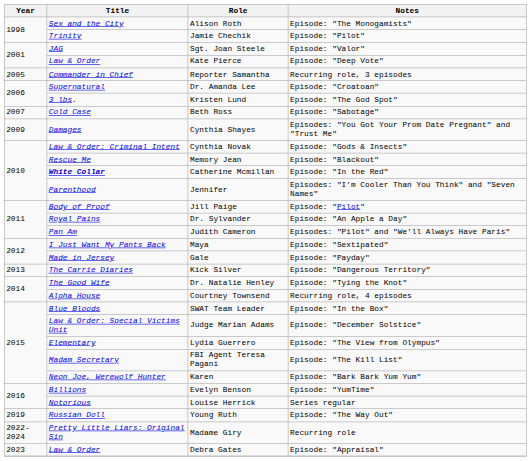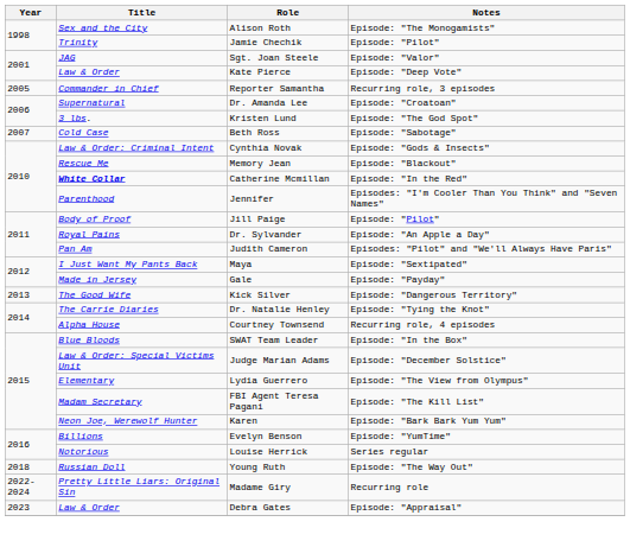 <table class="wikitable sortable">
 <tr>
 <th>Year</th>
 <th>Title</th>
 <th>Role</th>
 <th class="unsortable">Notes</th>
 </tr>
 <tr>
 <td rowspan="2">1998</td>
 <td><em><a href='#'>Sex and the City</a></em></td>
 <td>Alison Roth</td>
 <td>Episode: "The Monogamists"</td>
 </tr>
 <tr>
 <td><em><a href='#'>Trinity</a></em></td>
 <td>Jamie Chechik</td>
 <td>Episode: "Pilot"</td>
 </tr>
 <tr>
 <td rowspan="2">2001</td>
 <td><em><a href='#'>JAG</a></em></td>
 <td>Sgt. Joan Steele</td>
 <td>Episode: "Valor"</td>
 </tr>
 <tr>
 <td><em><a href='#'>Law & Order</a> </em></td>
 <td>Kate Pierce</td>
 <td>Episode: "Deep Vote"</td>
 </tr>
 <tr>
 <td>2005</td>
 <td><em><a href='#'>Commander in Chief</a></em></td>
 <td>Reporter Samantha</td>
 <td>Recurring role, 3 episodes</td>
 </tr>
 <tr>
 <td rowspan="2">2006</td>
 <td><em><a href='#'>Supernatural</a></em></td>
 <td>Dr. Amanda Lee</td>
 <td>Episode: "Croatoan"</td>
 </tr>
 <tr>
 <td><em><a href='#'>3 lbs</a>. </em></td>
 <td>Kristen Lund</td>
 <td>Episode: "The God Spot"</td>
 </tr>
 <tr>
 <td>2007</td>
 <td><em><a href='#'>Cold Case</a></em></td>
 <td>Beth Ross</td>
 <td>Episode: "Sabotage"</td>
 </tr>
 <tr>
-<td>2009</td>
-<td><em><a href='#'>Damages</a></em></td>
-<td>Cynthia Shayes</td>
-<td>Episodes: "You Got Your Prom Date Pregnant" and "Trust Me"</td>
-</tr>
-<tr>
 <td rowspan="4">2010</td>
 <td><em><a href='#'>Law & Order: Criminal Intent</a></em></td>
 <td>Cynthia Novak</td>
 <td>Episode: "Gods & Insects"</td>
 </tr>
 <tr>
 <td><em><a href='#'>Rescue Me</a></em></td>
 <td>Memory Jean</td>
 <td>Episode: "Blackout"</td>
 </tr>
 <tr>
 <td><strong><em><a href='#'>White Collar</a></em></strong></td>
 <td>Catherine Mcmillan</td>
 <td>Episode: "In the Red"</td>
 </tr>
 <tr>
 <td><em><a href='#'>Parenthood</a></em></td>
 <td>Jennifer</td>
 <td>Episodes: "I'm Cooler Than You Think" and "Seven Names"</td>
 </tr>
 <tr>
 <td rowspan="3">2011</td>
 <td><em><a href='#'>Body of Proof</a></em></td>
 <td>Jill Paige</td>
 <td>Episode: "<a href='#'>Pilot</a>"</td>
 </tr>
 <tr>
 <td><em><a href='#'>Royal Pains</a></em></td>
 <td>Dr. Sylvander</td>
 <td>Episode: "An Apple a Day"</td>
 </tr>
 <tr>
 <td><em><a href='#'>Pan Am</a></em></td>
 <td>Judith Cameron</td>
 <td>Episodes: "Pilot" and "We'll Always Have Paris"</td>
 </tr>
 <tr>
 <td rowspan="2">2012</td>
 <td><em><a href='#'>I Just Want My Pants Back</a></em></td>
 <td>Maya</td>
 <td>Episode: "Sextipated"</td>
 </tr>
 <tr>
 <td><em><a href='#'>Made in Jersey</a></em></td>
 <td>Gale</td>
 <td>Episode: "Payday"</td>
 </tr>
 <tr>
 <td>2013</td>
-<td><em><a href='#'>The Carrie Diaries</a></em></td>
+<td><em><a href='#'>The Good Wife</a></em></td>
 <td>Kick Silver</td>
 <td>Episode: "Dangerous Territory"</td>
 </tr>
 <tr>
 <td rowspan="2">2014</td>
-<td><em><a href='#'>The Good Wife</a></em></td>
+<td><em><a href='#'>The Carrie Diaries</a></em></td>
 <td>Dr. Natalie Henley</td>
 <td>Episode: "Tying the Knot"</td>
 </tr>
 <tr>
 <td><em><a href='#'>Alpha House</a></em></td>
 <td>Courtney Townsend</td>
 <td>Recurring role, 4 episodes</td>
 </tr>
 <tr>
 <td rowspan="5">2015</td>
 <td><em><a href='#'>Blue Bloods</a></em></td>
 <td>SWAT Team Leader</td>
 <td>Episode: "In the Box"</td>
 </tr>
 <tr>
 <td><em><a href='#'>Law & Order: Special Victims Unit</a></em></td>
 <td>Judge Marian Adams</td>
 <td>Episode: "December Solstice"</td>
 </tr>
 <tr>
 <td><em><a href='#'>Elementary</a></em></td>
 <td>Lydia Guerrero</td>
 <td>Episode: "The View from Olympus"</td>
 </tr>
 <tr>
 <td><em><a href='#'>Madam Secretary</a></em></td>
 <td>FBI Agent Teresa Pagani</td>
 <td>Episode: "The Kill List"</td>
 </tr>
 <tr>
 <td><em><a href='#'>Neon Joe, Werewolf Hunter</a></em></td>
 <td>Karen</td>
 <td>Episode: "Bark Bark Yum Yum"</td>
 </tr>
 <tr>
 <td rowspan="2">2016</td>
 <td><em><a href='#'>Billions</a></em></td>
 <td>Evelyn Benson</td>
 <td>Episode: "YumTime"</td>
 </tr>
 <tr>
 <td><em><a href='#'>Notorious</a></em></td>
 <td>Louise Herrick</td>
 <td>Series regular</td>
 </tr>
 <tr>
-<td>2019</td>
+<td>2018</td>
 <td><em><a href='#'>Russian Doll</a></em></td>
 <td>Young Ruth</td>
 <td>Episode: "The Way Out"</td>
 </tr>
 <tr>
 <td>2022-2024</td>
 <td><em><a href='#'>Pretty Little Liars: Original Sin</a></em></td>
 <td>Madame Giry</td>
 <td>Recurring role</td>
 </tr>
 <tr>
 <td>2023</td>
 <td><em><a href='#'>Law & Order</a> </em></td>
 <td>Debra Gates</td>
 <td>Episode: "Appraisal"</td>
 </tr>
 <tr>
 </tr>
 </table>
